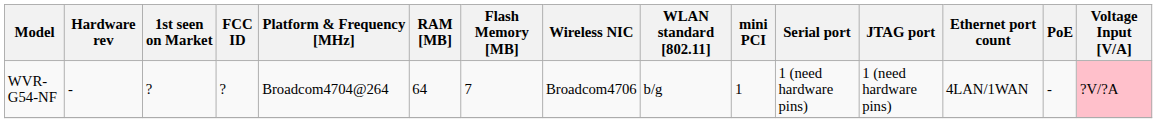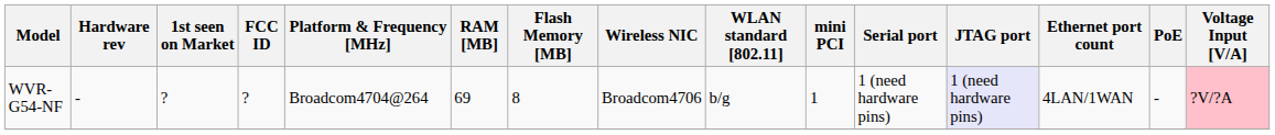 <table class="wikitable sortable">
 <tr>
 <th>Model</th>
 <th>Hardware rev</th>
 <th>1st seen on Market</th>
 <th>FCC ID</th>
 <th>Platform & Frequency [MHz]</th>
 <th>RAM [MB]</th>
 <th>Flash Memory [MB]</th>
 <th>Wireless NIC</th>
 <th>WLAN standard [802.11]</th>
 <th>mini PCI</th>
 <th>Serial port</th>
 <th>JTAG port</th>
 <th>Ethernet port count</th>
 <th>PoE</th>
 <th>Voltage Input [V/A]</th>
 </tr>
 <tr>
 <td>WVR-G54-NF</td>
 <td>-</td>
 <td>?</td>
 <td>?</td>
 <td>Broadcom4704@264</td>
-<td>64</td>
-<td>7</td>
+<td>69</td>
+<td>8</td>
 <td>Broadcom4706</td>
 <td>b/g</td>
 <td>1</td>
 <td>1 (need hardware pins)</td>
-<td>1 (need hardware pins)</td>
+<td style="background: lavender;">1 (need hardware pins)</td>
 <td>4LAN/1WAN</td>
 <td>-</td>
 <td style="background: pink;">?V/?A</td>
 </tr>
 <tr>
 </tr>
 </table>
